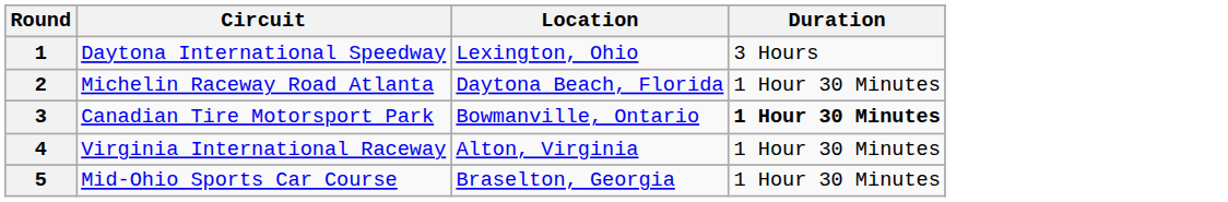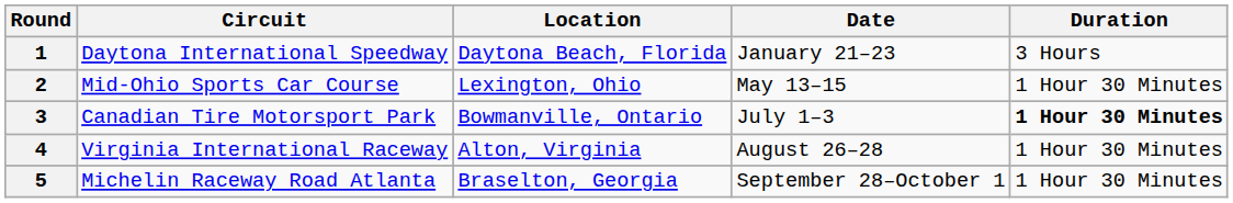 <table class="wikitable" style="font-size:85%">
 <tr>
 <th>Round</th>
 <th>Circuit</th>
 <th>Location</th>
+<th>Date</th>
 <th>Duration</th>
 </tr>
 <tr>
 <th>1</th>
 <td> <a href='#'>Daytona International Speedway</a></td>
-<td><a href='#'>Lexington, Ohio</a></td>
+<td><a href='#'>Daytona Beach, Florida</a></td>
+<td>January 21–23</td>
 <td>3 Hours</td>
 </tr>
 <tr>
 <th>2</th>
-<td> <a href='#'>Michelin Raceway Road Atlanta</a></td>
-<td><a href='#'>Daytona Beach, Florida</a></td>
+<td> <a href='#'>Mid-Ohio Sports Car Course</a></td>
+<td><a href='#'>Lexington, Ohio</a></td>
+<td>May 13–15</td>
 <td>1 Hour 30 Minutes</td>
 </tr>
 <tr>
 <th>3</th>
 <td> <a href='#'>Canadian Tire Motorsport Park</a></td>
 <td><a href='#'>Bowmanville, Ontario</a></td>
+<td>July 1–3</td>
 <td><strong>1 Hour 30 Minutes</strong></td>
 </tr>
 <tr>
 <th>4</th>
 <td> <a href='#'>Virginia International Raceway</a></td>
 <td><a href='#'>Alton, Virginia</a></td>
+<td>August 26–28</td>
 <td>1 Hour 30 Minutes</td>
 </tr>
 <tr>
 <th>5</th>
-<td> <a href='#'>Mid-Ohio Sports Car Course</a></td>
+<td> <a href='#'>Michelin Raceway Road Atlanta</a></td>
 <td><a href='#'>Braselton, Georgia</a></td>
+<td>September 28–October 1</td>
 <td>1 Hour 30 Minutes</td>
 </tr>
 </table>
